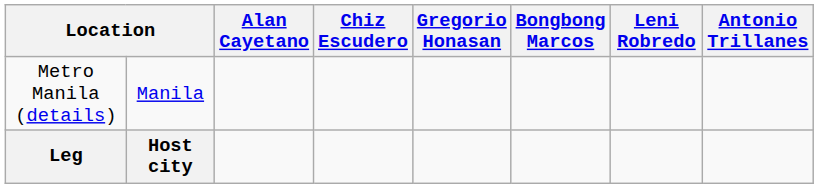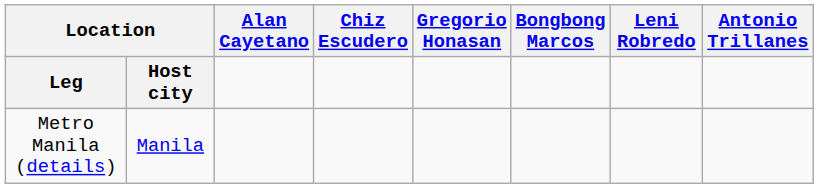 <table class="wikitable"  width=90% style="margin-left: auto; margin-right: auto; text-align:center;">
 <tr>
 <th width=28% colspan=2>Location</th>
 <th width=12%><a href='#'>Alan<br>Cayetano</a></th>
 <th width=12%><a href='#'>Chiz<br>Escudero</a></th>
 <th width=12%><a href='#'>Gregorio<br>Honasan</a></th>
 <th width=12%><a href='#'>Bongbong<br>Marcos</a></th>
 <th width=12%><a href='#'>Leni<br>Robredo</a></th>
 <th width=12%><a href='#'>Antonio<br>Trillanes</a></th>
+</tr>
+<tr align=center>
+<th>Leg</th>
+<th>Host city</th>
+<td></td>
+<td></td>
+<td></td>
+<td></td>
+<td></td>
+<td></td>
 </tr>
 <tr>
 <td>Metro Manila<br>(<a href='#'>details</a>)</td>
 <td><a href='#'>Manila</a></td>
 <td></td>
 <td></td>
 <td></td>
 <td></td>
 <td></td>
 <td></td>
 </tr>
-<tr align=center>
-<th>Leg</th>
-<th>Host city</th>
-<td></td>
-<td></td>
-<td></td>
-<td></td>
-<td></td>
-<td></td>
-</tr>
 </table>
